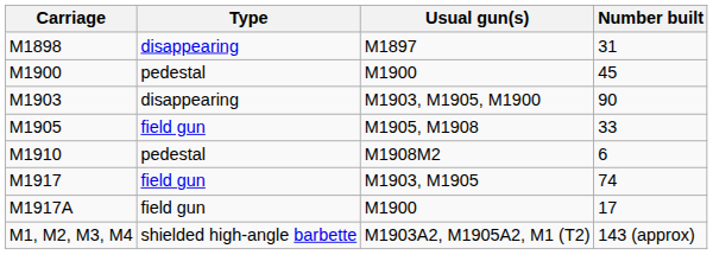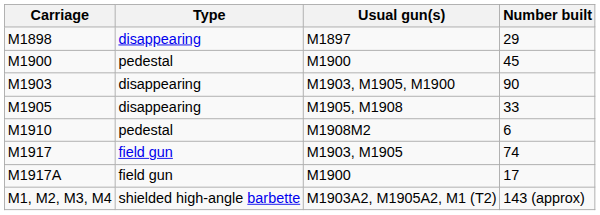 <table class="wikitable" style="text-align:left;">
 <tr>
 <th>Carriage</th>
 <th>Type</th>
 <th>Usual gun(s)</th>
 <th>Number built</th>
 </tr>
 <tr>
 <td>M1898</td>
 <td><a href='#'>disappearing</a></td>
 <td>M1897</td>
-<td>31</td>
+<td>29</td>
 </tr>
 <tr>
 <td>M1900</td>
 <td>pedestal</td>
 <td>M1900</td>
 <td>45</td>
 </tr>
 <tr>
 <td>M1903</td>
 <td>disappearing</td>
 <td>M1903, M1905, M1900</td>
 <td>90</td>
 </tr>
 <tr>
 <td>M1905</td>
-<td><a href='#'>field gun</a></td>
+<td>disappearing</td>
 <td>M1905, M1908</td>
 <td>33</td>
 </tr>
 <tr>
 <td>M1910</td>
 <td>pedestal</td>
 <td>M1908M2</td>
 <td>6</td>
 </tr>
 <tr>
 <td>M1917</td>
 <td><a href='#'>field gun</a></td>
 <td>M1903, M1905</td>
 <td>74</td>
 </tr>
 <tr>
 <td>M1917A</td>
 <td>field gun</td>
 <td>M1900</td>
 <td>17</td>
 </tr>
 <tr>
 <td>M1, M2, M3, M4</td>
 <td>shielded high-angle <a href='#'>barbette</a></td>
 <td>M1903A2, M1905A2, M1 (T2)</td>
 <td>143 (approx)</td>
 </tr>
 </table>
